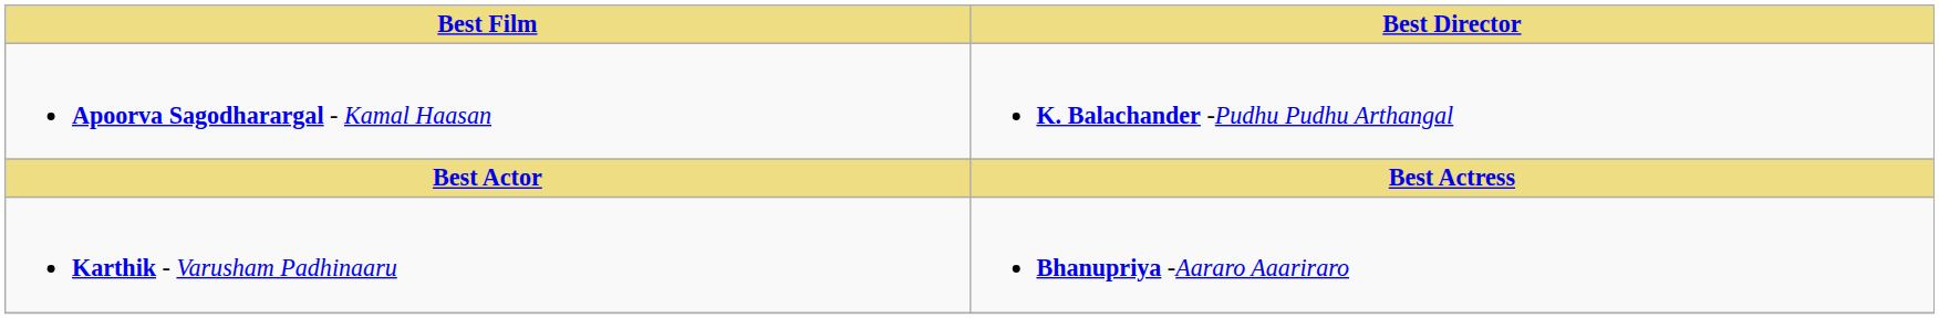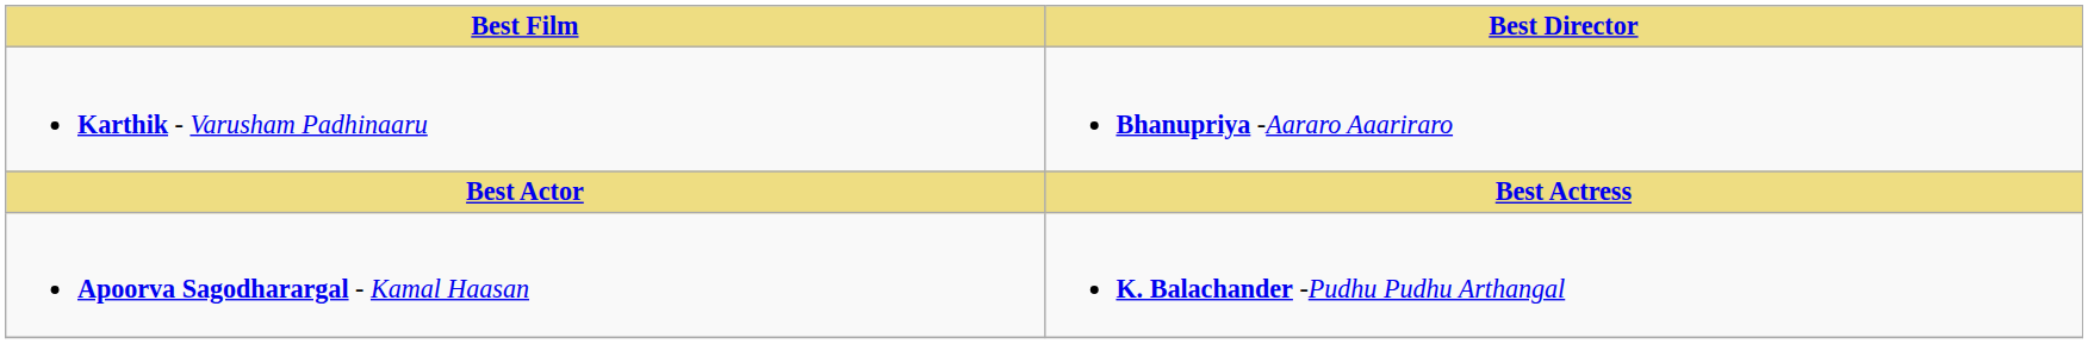 <table class="wikitable" width=100% |>
 <tr>
 <th !  style="background:#eedd82; text-align:center; width:50%;"><a href='#'>Best Film</a></th>
 <th !  style="background:#eedd82; text-align:center; width:50%;"><a href='#'>Best Director</a></th>
 </tr>
 <tr>
-<td valign="top"><br><ul><li><strong><a href='#'>Apoorva Sagodharargal</a></strong> - <em><a href='#'>Kamal Haasan</a></em></li></ul></td>
-<td valign="top"><br><ul><li><strong><a href='#'>K. Balachander</a></strong> -<em><a href='#'>Pudhu Pudhu Arthangal</a></em></li></ul></td>
+<td><br><ul><li><strong><a href='#'>Karthik</a></strong> - <em><a href='#'>Varusham Padhinaaru</a></em></li></ul></td>
+<td><br><ul><li><strong><a href='#'>Bhanupriya</a></strong> -<em><a href='#'>Aararo Aaariraro</a></em></li></ul></td>
 </tr>
 <tr>
 <th ! style="background:#eedd82; text-align:center;"><a href='#'>Best Actor</a></th>
 <th ! style="background:#eedd82; text-align:center;"><a href='#'>Best Actress</a></th>
 </tr>
 <tr>
-<td><br><ul><li><strong><a href='#'>Karthik</a></strong> - <em><a href='#'>Varusham Padhinaaru</a></em></li></ul></td>
-<td><br><ul><li><strong><a href='#'>Bhanupriya</a></strong> -<em><a href='#'>Aararo Aaariraro</a></em></li></ul></td>
+<td valign="top"><br><ul><li><strong><a href='#'>Apoorva Sagodharargal</a></strong> - <em><a href='#'>Kamal Haasan</a></em></li></ul></td>
+<td valign="top"><br><ul><li><strong><a href='#'>K. Balachander</a></strong> -<em><a href='#'>Pudhu Pudhu Arthangal</a></em></li></ul></td>
 </tr>
 <tr>
 </tr>
 </table>
